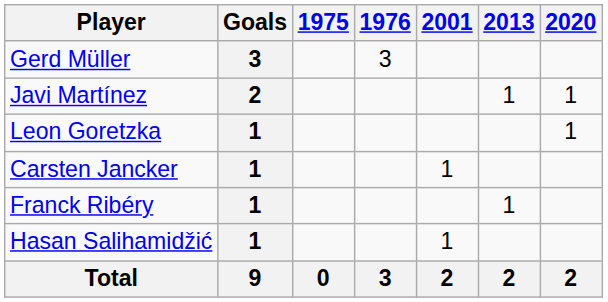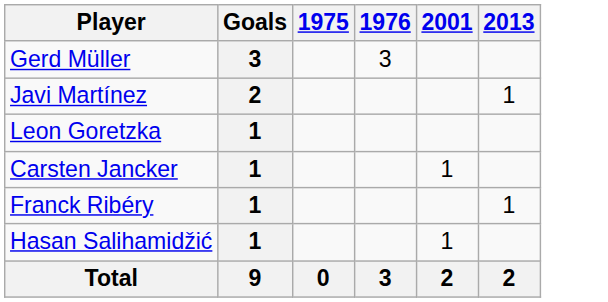 <table class="wikitable sortable" style="text-align:center;">
 <tr>
 <th>Player</th>
 <th>Goals</th>
 <th><a href='#'>1975</a></th>
 <th><a href='#'>1976</a></th>
 <th><a href='#'>2001</a></th>
 <th><a href='#'>2013</a></th>
-<th><a href='#'>2020</a></th>
 </tr>
 <tr>
 <td align="left"> <a href='#'>Gerd Müller</a></td>
 <th>3</th>
 <td></td>
 <td>3</td>
-<td></td>
 <td></td>
 <td></td>
 </tr>
 <tr>
 <td align="left"> <a href='#'>Javi Martínez</a></td>
 <th>2</th>
 <td></td>
 <td></td>
 <td></td>
 <td>1</td>
-<td>1</td>
 </tr>
 <tr>
 <td align="left"> <a href='#'>Leon Goretzka</a></td>
 <th>1</th>
 <td></td>
 <td></td>
 <td></td>
 <td></td>
-<td>1</td>
 </tr>
 <tr>
 <td align="left"> <a href='#'>Carsten Jancker</a></td>
 <th>1</th>
 <td></td>
 <td></td>
 <td>1</td>
-<td></td>
 <td></td>
 </tr>
 <tr>
 <td align="left"> <a href='#'>Franck Ribéry</a></td>
 <th>1</th>
 <td></td>
 <td></td>
 <td></td>
 <td>1</td>
-<td></td>
 </tr>
 <tr>
 <td align="left"> <a href='#'>Hasan Salihamidžić</a></td>
 <th>1</th>
 <td></td>
 <td></td>
 <td>1</td>
-<td></td>
 <td></td>
 </tr>
 <tr class="sortbottom">
 <th>Total</th>
 <th>9</th>
 <th>0</th>
 <th>3</th>
 <th>2</th>
 <th>2</th>
-<th>2</th>
 </tr>
 </table>
